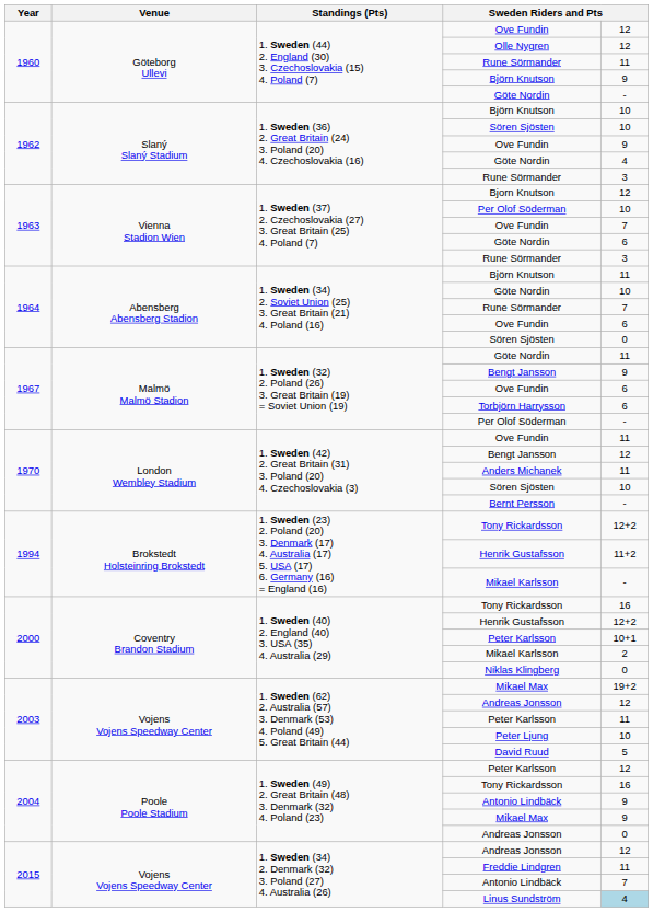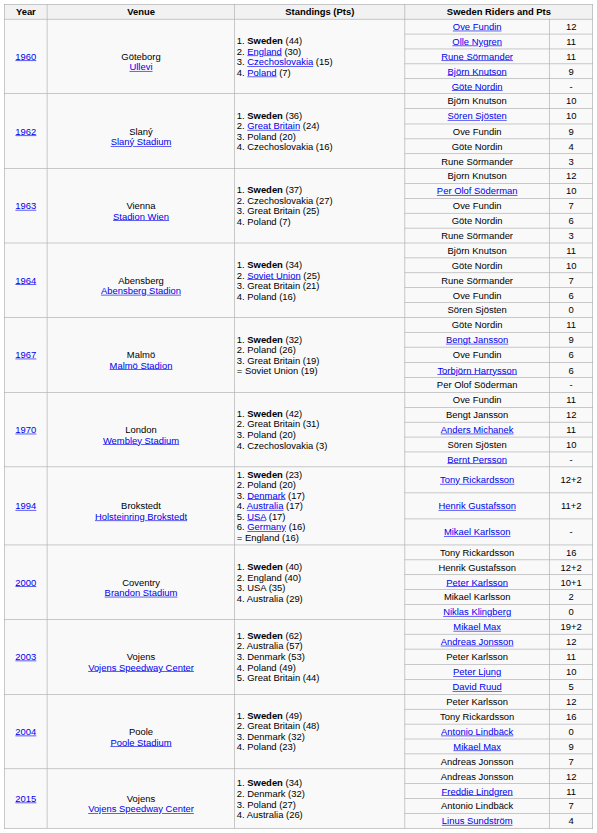 <table class="wikitable"   style="font-size: 95%; width: 60%; text-align: center;">
 <tr>
 <th>Year</th>
 <th>Venue</th>
 <th>Standings (Pts)</th>
 <th colspan="2">Sweden Riders and Pts</th>
 </tr>
 <tr>
 <td rowspan="5"><a href='#'>1960</a></td>
 <td rowspan="5"><br>Göteborg<br><a href='#'>Ullevi</a></td>
 <td rowspan="5" style="text-align: left;">1.  <strong>Sweden</strong> (44)<br>2.  <a href='#'>England</a> (30)<br>3.  <a href='#'>Czechoslovakia</a> (15)<br>4.  <a href='#'>Poland</a> (7)</td>
 <td><a href='#'>Ove Fundin</a></td>
 <td>12</td>
 </tr>
 <tr>
 <td><a href='#'>Olle Nygren</a></td>
-<td>12</td>
+<td>11</td>
 </tr>
 <tr>
 <td><a href='#'>Rune Sörmander</a></td>
 <td>11</td>
 </tr>
 <tr>
 <td><a href='#'>Björn Knutson</a></td>
 <td>9</td>
 </tr>
 <tr>
 <td><a href='#'>Göte Nordin</a></td>
 <td>-</td>
 </tr>
 <tr>
 <td rowspan="5"><a href='#'>1962</a></td>
 <td rowspan="5"><br>Slaný<br><a href='#'>Slaný Stadium</a></td>
 <td rowspan="5" style="text-align: left;">1.  <strong>Sweden</strong> (36)<br>2.  <a href='#'>Great Britain</a> (24)<br>3.  Poland (20)<br>4.  Czechoslovakia (16)</td>
 <td>Björn Knutson</td>
 <td>10</td>
 </tr>
 <tr>
 <td><a href='#'>Sören Sjösten</a></td>
 <td>10</td>
 </tr>
 <tr>
 <td>Ove Fundin</td>
 <td>9</td>
 </tr>
 <tr>
 <td>Göte Nordin</td>
 <td>4</td>
 </tr>
 <tr>
 <td>Rune Sörmander</td>
 <td>3</td>
 </tr>
 <tr>
 <td rowspan="5"><a href='#'>1963</a></td>
 <td rowspan="5"><br>Vienna<br><a href='#'>Stadion Wien</a></td>
 <td rowspan="5" style="text-align: left;">1.  <strong>Sweden</strong> (37)<br>2.  Czechoslovakia (27)<br>3.  Great Britain (25)<br>4.  Poland (7)</td>
 <td>Bjorn Knutson</td>
 <td>12</td>
 </tr>
 <tr>
 <td><a href='#'>Per Olof Söderman</a></td>
 <td>10</td>
 </tr>
 <tr>
 <td>Ove Fundin</td>
 <td>7</td>
 </tr>
 <tr>
 <td>Göte Nordin</td>
 <td>6</td>
 </tr>
 <tr>
 <td>Rune Sörmander</td>
 <td>3</td>
 </tr>
 <tr>
 <td rowspan="5"><a href='#'>1964</a></td>
 <td rowspan="5"><br>Abensberg<br><a href='#'>Abensberg Stadion</a></td>
 <td rowspan="5" style="text-align: left;">1.  <strong>Sweden</strong> (34)<br>2.  <a href='#'>Soviet Union</a> (25)<br>3.  Great Britain (21)<br>4.  Poland (16)</td>
 <td>Björn Knutson</td>
 <td>11</td>
 </tr>
 <tr>
 <td>Göte Nordin</td>
 <td>10</td>
 </tr>
 <tr>
 <td>Rune Sörmander</td>
 <td>7</td>
 </tr>
 <tr>
 <td>Ove Fundin</td>
 <td>6</td>
 </tr>
 <tr>
 <td>Sören Sjösten</td>
 <td>0</td>
 </tr>
 <tr>
 <td rowspan="5"><a href='#'>1967</a></td>
 <td rowspan="5"><br>Malmö<br><a href='#'>Malmö Stadion</a></td>
 <td rowspan="5" style="text-align: left;">1.  <strong>Sweden</strong> (32)<br>2.  Poland (26)<br>3.  Great Britain (19)<br>=  Soviet Union (19)</td>
 <td>Göte Nordin</td>
 <td>11</td>
 </tr>
 <tr>
 <td><a href='#'>Bengt Jansson</a></td>
 <td>9</td>
 </tr>
 <tr>
 <td>Ove Fundin</td>
 <td>6</td>
 </tr>
 <tr>
 <td><a href='#'>Torbjörn Harrysson</a></td>
 <td>6</td>
 </tr>
 <tr>
 <td>Per Olof Söderman</td>
 <td>-</td>
 </tr>
 <tr>
 <td rowspan="5"><a href='#'>1970</a></td>
 <td rowspan="5"><br>London<br><a href='#'>Wembley Stadium</a></td>
 <td rowspan="5" style="text-align: left;">1.  <strong>Sweden</strong> (42)<br>2.  Great Britain (31)<br>3.  Poland (20)<br>4.  Czechoslovakia (3)</td>
 <td>Ove Fundin</td>
 <td>11</td>
 </tr>
 <tr>
 <td>Bengt Jansson</td>
 <td>12</td>
 </tr>
 <tr>
 <td><a href='#'>Anders Michanek</a></td>
 <td>11</td>
 </tr>
 <tr>
 <td>Sören Sjösten</td>
 <td>10</td>
 </tr>
 <tr>
 <td><a href='#'>Bernt Persson</a></td>
 <td>-</td>
 </tr>
 <tr>
 <td rowspan="3"><a href='#'>1994</a></td>
 <td rowspan="3"><br>Brokstedt<br><a href='#'>Holsteinring Brokstedt</a></td>
 <td rowspan="3" style="text-align: left;">1.  <strong>Sweden</strong> (23)<br>2.  Poland (20)<br>3.  <a href='#'>Denmark</a> (17)<br>4.  <a href='#'>Australia</a> (17)<br>5.  <a href='#'>USA</a> (17)<br>6.  <a href='#'>Germany</a> (16)<br>=  England (16)</td>
 <td><a href='#'>Tony Rickardsson</a></td>
 <td>12+2</td>
 </tr>
 <tr>
 <td><a href='#'>Henrik Gustafsson</a></td>
 <td>11+2</td>
 </tr>
 <tr>
 <td><a href='#'>Mikael Karlsson</a></td>
 <td>-</td>
 </tr>
 <tr>
 <td rowspan="5"><a href='#'>2000</a></td>
 <td rowspan="5"><br>Coventry<br><a href='#'>Brandon Stadium</a></td>
 <td rowspan="5" style="text-align: left;">1.  <strong>Sweden</strong> (40)<br>2.  England (40)<br>3.  USA (35)<br>4.  Australia (29)</td>
 <td>Tony Rickardsson</td>
 <td>16</td>
 </tr>
 <tr>
 <td>Henrik Gustafsson</td>
 <td>12+2</td>
 </tr>
 <tr>
 <td><a href='#'>Peter Karlsson</a></td>
 <td>10+1</td>
 </tr>
 <tr>
 <td>Mikael Karlsson</td>
 <td>2</td>
 </tr>
 <tr>
 <td><a href='#'>Niklas Klingberg</a></td>
 <td>0</td>
 </tr>
 <tr>
 <td rowspan="5"><a href='#'>2003</a></td>
 <td rowspan="5"><br>Vojens<br><a href='#'>Vojens Speedway Center</a></td>
 <td rowspan="5" style="text-align: left;">1.  <strong>Sweden</strong> (62)<br>2.  Australia (57)<br>3.  Denmark (53)<br>4.  Poland (49)<br>5.  Great Britain (44)</td>
 <td><a href='#'>Mikael Max</a></td>
 <td>19+2</td>
 </tr>
 <tr>
 <td><a href='#'>Andreas Jonsson</a></td>
 <td>12</td>
 </tr>
 <tr>
 <td>Peter Karlsson</td>
 <td>11</td>
 </tr>
 <tr>
 <td><a href='#'>Peter Ljung</a></td>
 <td>10</td>
 </tr>
 <tr>
 <td><a href='#'>David Ruud</a></td>
 <td>5</td>
 </tr>
 <tr>
 <td rowspan="5"><a href='#'>2004</a></td>
 <td rowspan="5"><br>Poole<br><a href='#'>Poole Stadium</a></td>
 <td rowspan="5" style="text-align: left;">1.  <strong>Sweden</strong> (49)<br>2.  Great Britain (48)<br>3.  Denmark (32)<br>4.  Poland (23)</td>
 <td>Peter Karlsson</td>
 <td>12</td>
 </tr>
 <tr>
 <td>Tony Rickardsson</td>
 <td>16</td>
 </tr>
 <tr>
 <td><a href='#'>Antonio Lindbäck</a></td>
-<td>9</td>
+<td>0</td>
 </tr>
 <tr>
 <td><a href='#'>Mikael Max</a></td>
 <td>9</td>
 </tr>
 <tr>
 <td>Andreas Jonsson</td>
-<td>0</td>
+<td>7</td>
 </tr>
 <tr>
 <td rowspan="5"><a href='#'>2015</a></td>
 <td rowspan="5"><br>Vojens<br><a href='#'>Vojens Speedway Center</a></td>
 <td rowspan="5" style="text-align: left;">1.  <strong>Sweden</strong> (34)<br>2.  Denmark (32)<br>3.  Poland (27)<br>4.  Australia (26)</td>
 <td>Andreas Jonsson</td>
 <td>12</td>
 </tr>
 <tr>
 <td><a href='#'>Freddie Lindgren</a></td>
 <td>11</td>
 </tr>
 <tr>
 <td>Antonio Lindbäck</td>
 <td>7</td>
 </tr>
 <tr>
 <td><a href='#'>Linus Sundström</a></td>
-<td style="background: lightblue;">4</td>
+<td>4</td>
 </tr>
 </table>
